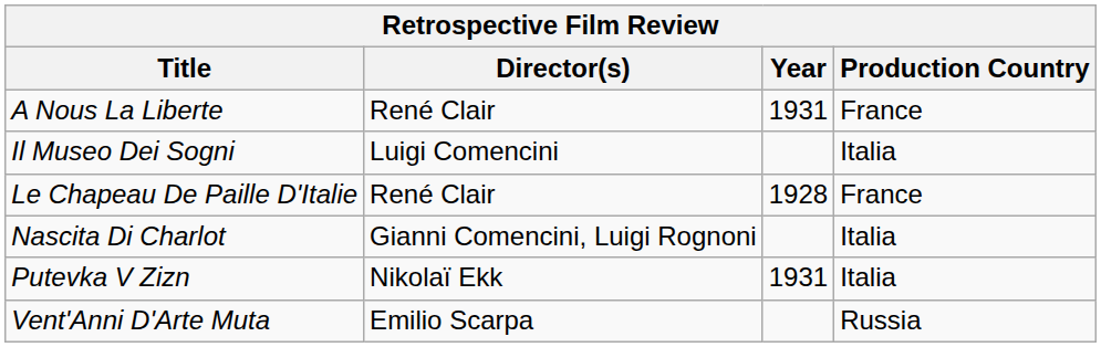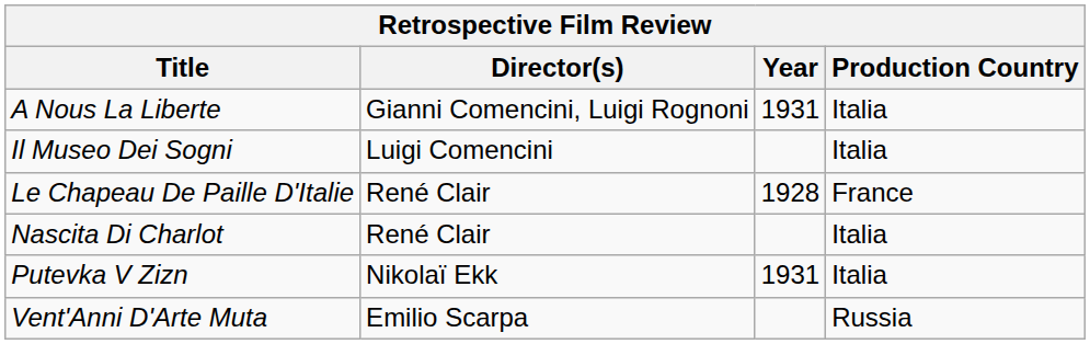 <table class="wikitable">
 <tr>
 <th colspan="4">Retrospective Film Review</th>
 </tr>
 <tr>
 <th>Title</th>
 <th>Director(s)</th>
 <th>Year</th>
 <th>Production Country</th>
 </tr>
 <tr>
 <td><em>A Nous La Liberte</em></td>
-<td>René Clair</td>
+<td>Gianni Comencini, Luigi Rognoni</td>
 <td>1931</td>
-<td>France</td>
+<td>Italia</td>
 </tr>
 <tr>
 <td><em>Il Museo Dei Sogni</em></td>
 <td>Luigi Comencini</td>
 <td></td>
 <td>Italia</td>
 </tr>
 <tr>
 <td><em>Le Chapeau De Paille D'Italie</em></td>
 <td>René Clair</td>
 <td>1928</td>
 <td>France</td>
 </tr>
 <tr>
 <td><em>Nascita Di Charlot</em></td>
-<td>Gianni Comencini, Luigi Rognoni</td>
+<td>René Clair</td>
 <td></td>
 <td>Italia</td>
 </tr>
 <tr>
 <td><em>Putevka V Zizn</em></td>
 <td>Nikolaï Ekk</td>
 <td>1931</td>
 <td>Italia</td>
 </tr>
 <tr>
 <td><em>Vent'Anni D'Arte Muta</em></td>
 <td>Emilio Scarpa</td>
 <td></td>
 <td>Russia</td>
 </tr>
 </table>
